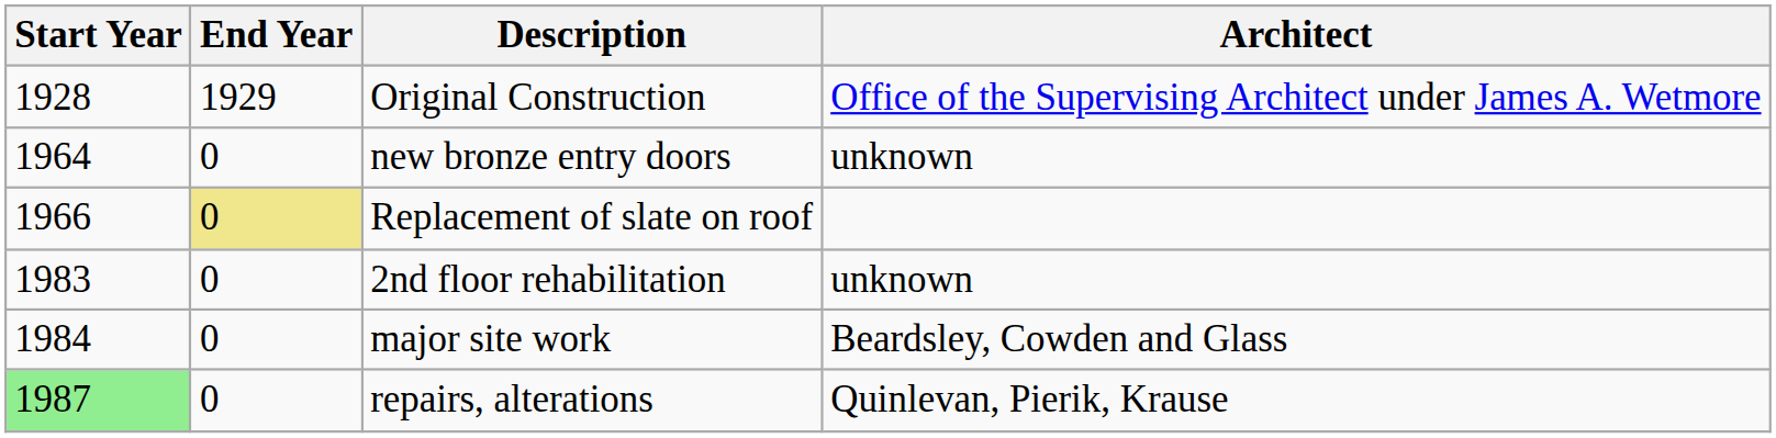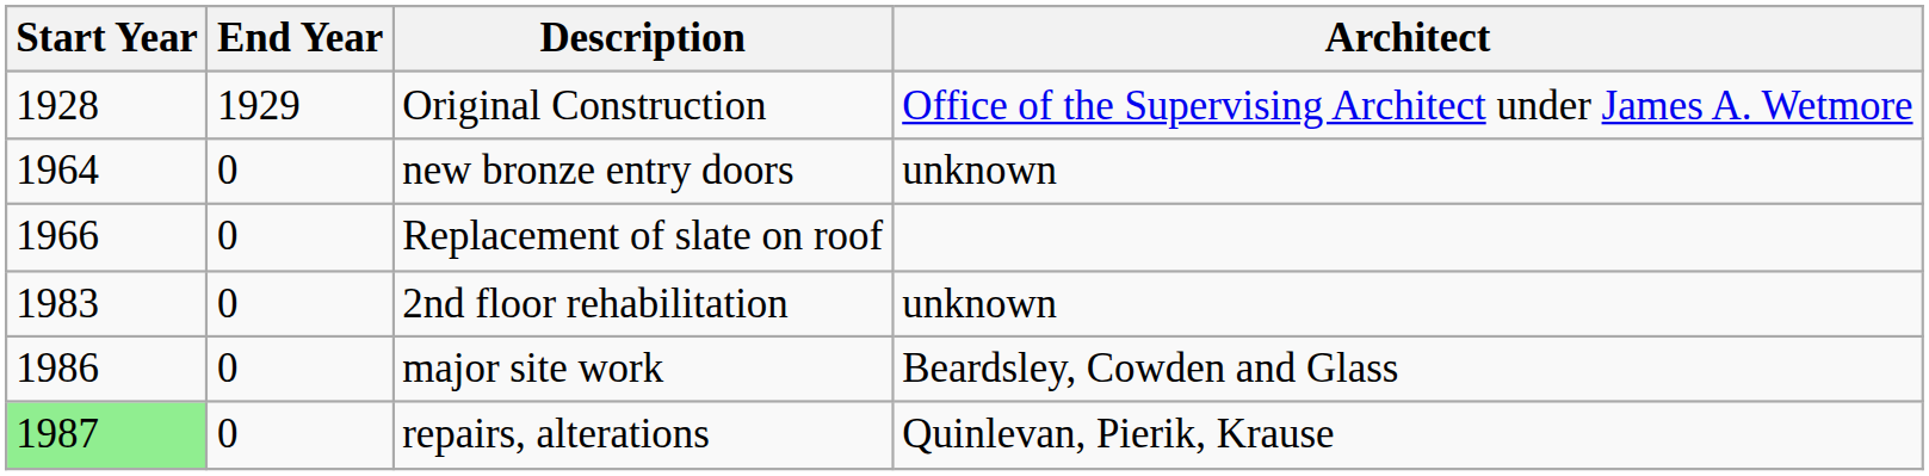 <table class="wikitable">
 <tr>
 <th>Start Year</th>
 <th>End Year</th>
 <th>Description</th>
 <th>Architect</th>
 </tr>
 <tr>
 <td>1928</td>
 <td>1929</td>
 <td>Original Construction</td>
 <td><a href='#'>Office of the Supervising Architect</a> under <a href='#'>James A. Wetmore</a></td>
 </tr>
 <tr>
 <td>1964</td>
 <td>0</td>
 <td>new bronze entry doors</td>
 <td>unknown</td>
 </tr>
 <tr>
 <td>1966</td>
-<td style="background: khaki;">0</td>
+<td>0</td>
 <td>Replacement of slate on roof</td>
 <td></td>
 </tr>
 <tr>
 <td>1983</td>
 <td>0</td>
 <td>2nd floor rehabilitation</td>
 <td>unknown</td>
 </tr>
 <tr>
-<td>1984</td>
+<td>1986</td>
 <td>0</td>
 <td>major site work</td>
 <td>Beardsley, Cowden and Glass</td>
 </tr>
 <tr>
 <td style="background: lightgreen;">1987</td>
 <td>0</td>
 <td>repairs, alterations</td>
 <td>Quinlevan, Pierik, Krause</td>
 </tr>
 </table>
